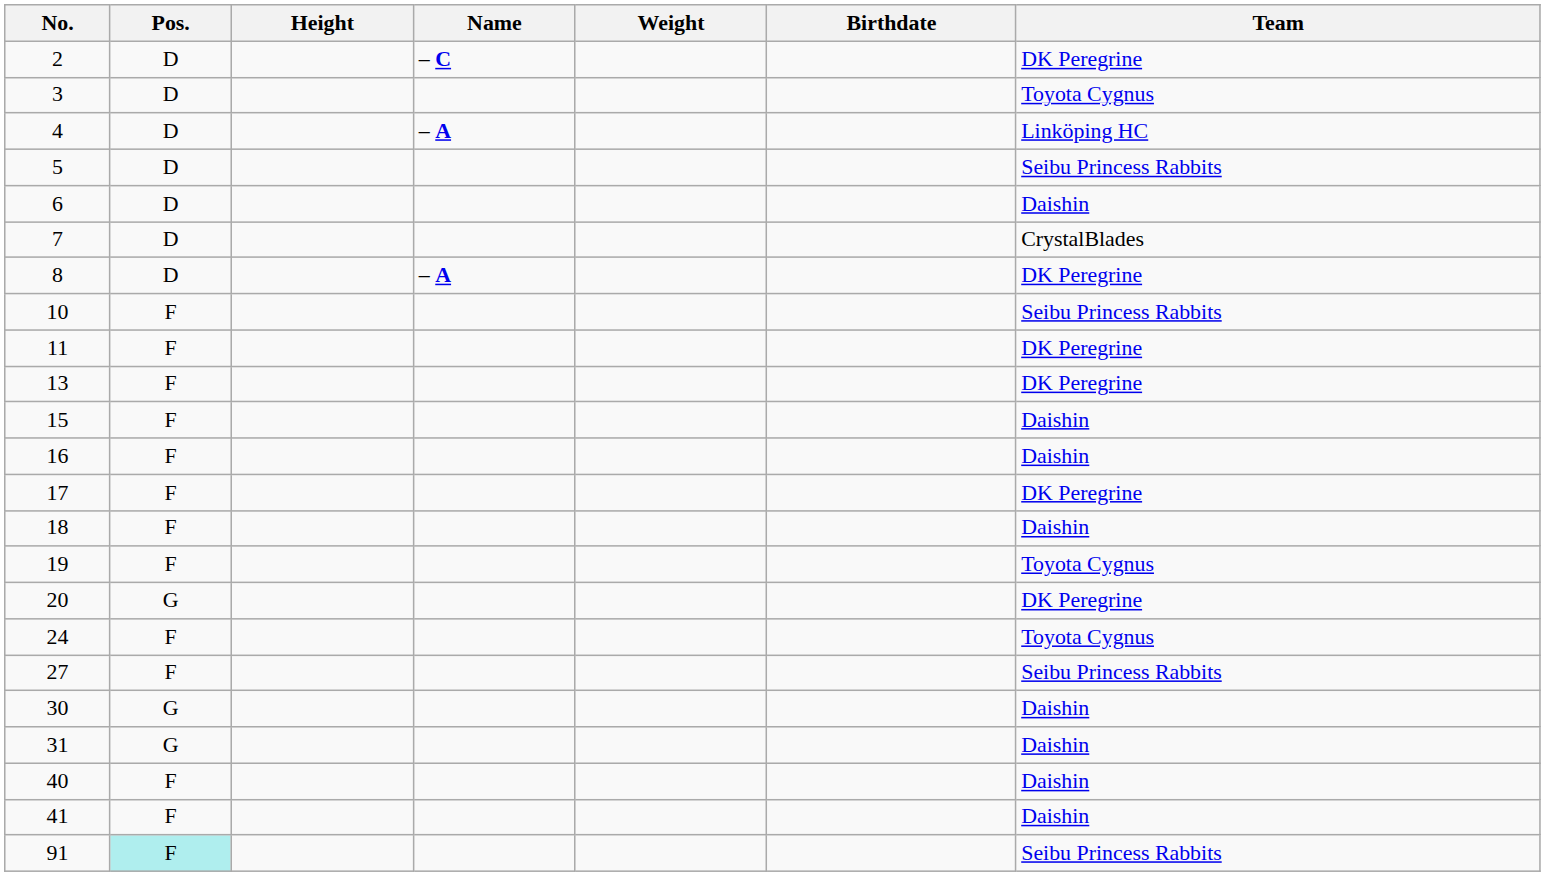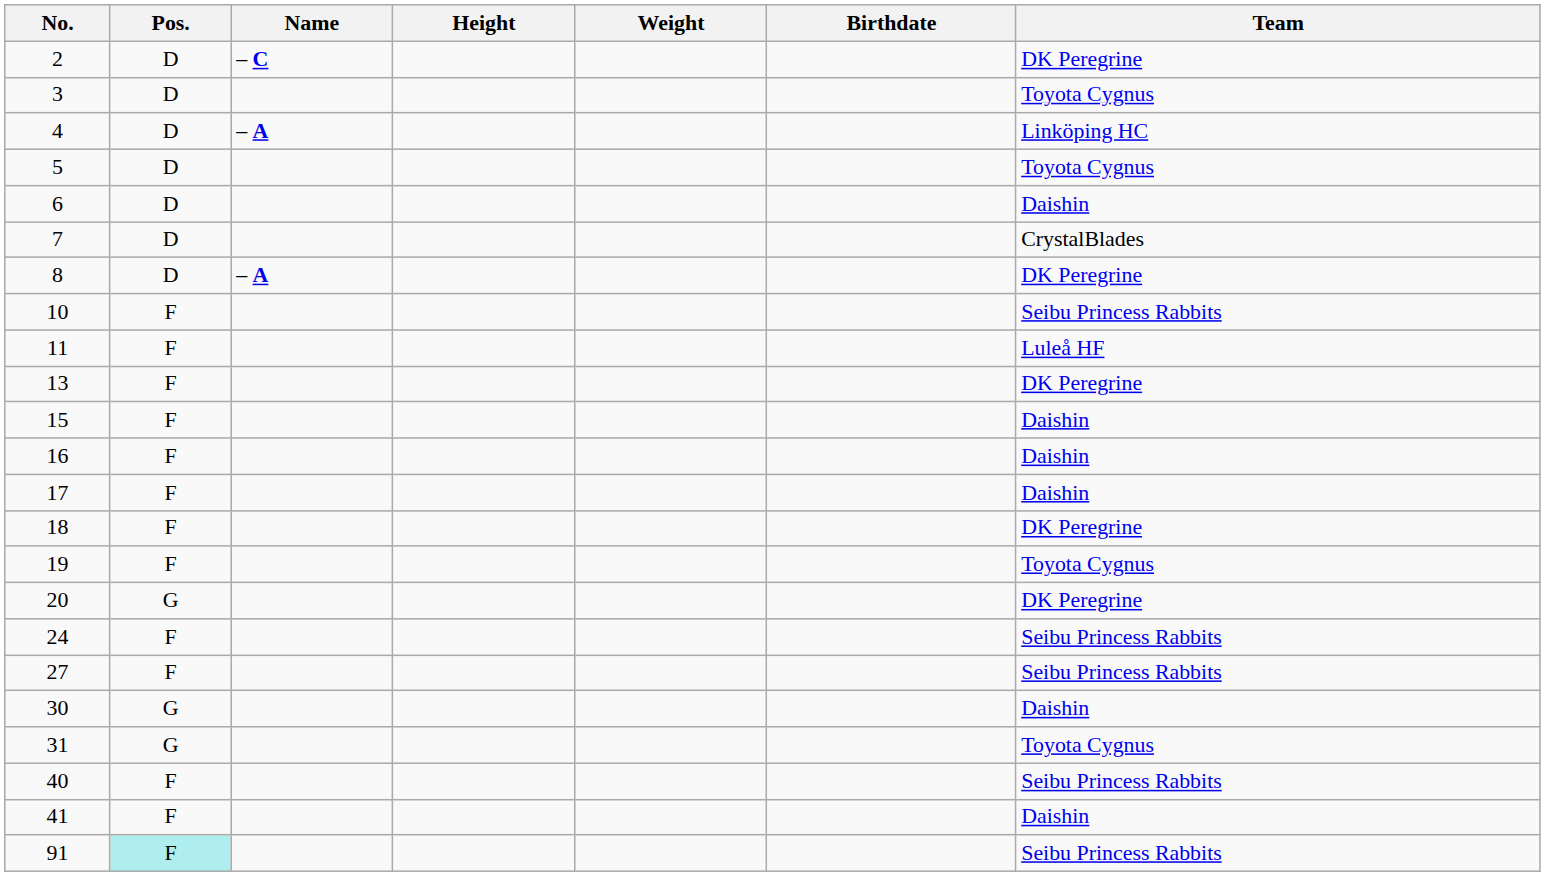 <table class="wikitable sortable" width="80%" style="font-size: 90%; text-align: center;">
 <tr>
 <th>No.</th>
 <th>Pos.</th>
+<th>Name</th>
 <th>Height</th>
-<th>Name</th>
 <th>Weight</th>
 <th>Birthdate</th>
 <th>Team</th>
 </tr>
 <tr>
 <td>2</td>
 <td>D</td>
+<td align="left"> – <a href='#'><strong>C</strong></a></td>
 <td></td>
-<td align="left"> – <a href='#'><strong>C</strong></a></td>
 <td></td>
 <td></td>
 <td align="left"> <a href='#'>DK Peregrine</a></td>
 </tr>
 <tr>
 <td>3</td>
 <td>D</td>
+<td align="left"></td>
 <td></td>
-<td align="left"></td>
 <td></td>
 <td></td>
 <td align="left"> <a href='#'>Toyota Cygnus</a></td>
 </tr>
 <tr>
 <td>4</td>
 <td>D</td>
+<td align="left"> – <a href='#'><strong>A</strong></a></td>
 <td></td>
-<td align="left"> – <a href='#'><strong>A</strong></a></td>
 <td></td>
 <td></td>
 <td align="left"> <a href='#'>Linköping HC</a></td>
 </tr>
 <tr>
 <td>5</td>
 <td>D</td>
-<td></td>
 <td align="left"></td>
 <td></td>
 <td></td>
-<td align="left"> <a href='#'>Seibu Princess Rabbits</a></td>
+<td></td>
+<td align="left"> <a href='#'>Toyota Cygnus</a></td>
 </tr>
 <tr>
 <td>6</td>
 <td>D</td>
+<td align="left"></td>
 <td></td>
-<td align="left"></td>
 <td></td>
 <td></td>
 <td align="left"> <a href='#'>Daishin</a></td>
 </tr>
 <tr>
 <td>7</td>
 <td>D</td>
+<td align="left"></td>
 <td></td>
-<td align="left"></td>
 <td></td>
 <td></td>
 <td align="left"> CrystalBlades</td>
 </tr>
 <tr>
 <td>8</td>
 <td>D</td>
+<td align="left"> – <a href='#'><strong>A</strong></a></td>
 <td></td>
-<td align="left"> – <a href='#'><strong>A</strong></a></td>
 <td></td>
 <td></td>
 <td align="left"> <a href='#'>DK Peregrine</a></td>
 </tr>
 <tr>
 <td>10</td>
 <td>F</td>
+<td align="left"></td>
 <td></td>
-<td align="left"></td>
 <td></td>
 <td></td>
 <td align="left"> <a href='#'>Seibu Princess Rabbits</a></td>
 </tr>
 <tr>
 <td>11</td>
 <td>F</td>
-<td></td>
 <td align="left"></td>
 <td></td>
 <td></td>
-<td align="left"> <a href='#'>DK Peregrine</a></td>
+<td></td>
+<td align="left"> <a href='#'>Luleå HF</a></td>
 </tr>
 <tr>
 <td>13</td>
 <td>F</td>
+<td align="left"></td>
 <td></td>
-<td align="left"></td>
 <td></td>
 <td></td>
 <td align="left"> <a href='#'>DK Peregrine</a></td>
 </tr>
 <tr>
 <td>15</td>
 <td>F</td>
+<td align="left"></td>
 <td></td>
-<td align="left"></td>
 <td></td>
 <td></td>
 <td align="left"> <a href='#'>Daishin</a></td>
 </tr>
 <tr>
 <td>16</td>
 <td>F</td>
+<td align="left"></td>
 <td></td>
-<td align="left"></td>
 <td></td>
 <td></td>
 <td align=left> <a href='#'>Daishin</a></td>
 </tr>
 <tr>
 <td>17</td>
 <td>F</td>
+<td align="left"></td>
 <td></td>
+<td></td>
+<td></td>
+<td align=left> <a href='#'>Daishin</a></td>
+</tr>
+<tr>
+<td>18</td>
+<td>F</td>
 <td align="left"></td>
+<td></td>
 <td></td>
 <td></td>
 <td align="left"> <a href='#'>DK Peregrine</a></td>
 </tr>
 <tr>
-<td>18</td>
+<td>19</td>
 <td>F</td>
-<td></td>
 <td align="left"></td>
 <td></td>
-<td></td>
-<td align="left"> <a href='#'>Daishin</a></td>
-</tr>
-<tr>
-<td>19</td>
-<td>F</td>
-<td></td>
-<td align="left"></td>
 <td></td>
 <td></td>
 <td style="text-align:left;"> <a href='#'>Toyota Cygnus</a></td>
 </tr>
 <tr>
 <td>20</td>
 <td>G</td>
+<td align="left"></td>
 <td></td>
-<td align="left"></td>
 <td></td>
 <td></td>
 <td align="left"> <a href='#'>DK Peregrine</a></td>
 </tr>
 <tr>
 <td>24</td>
 <td>F</td>
-<td></td>
 <td align="left"></td>
 <td></td>
 <td></td>
-<td align="left"> <a href='#'>Toyota Cygnus</a></td>
+<td></td>
+<td align="left"> <a href='#'>Seibu Princess Rabbits</a></td>
 </tr>
 <tr>
 <td>27</td>
 <td>F</td>
+<td align="left"></td>
 <td></td>
-<td align="left"></td>
 <td></td>
 <td></td>
 <td align="left"> <a href='#'>Seibu Princess Rabbits</a></td>
 </tr>
 <tr>
 <td>30</td>
 <td>G</td>
+<td align="left"></td>
 <td></td>
-<td align="left"></td>
 <td></td>
 <td></td>
 <td align="left"> <a href='#'>Daishin</a></td>
 </tr>
 <tr>
 <td>31</td>
 <td>G</td>
-<td></td>
 <td align="left"></td>
 <td></td>
 <td></td>
-<td align="left"> <a href='#'>Daishin</a></td>
+<td></td>
+<td align="left"> <a href='#'>Toyota Cygnus</a></td>
 </tr>
 <tr>
 <td>40</td>
 <td>F</td>
-<td></td>
 <td align="left"></td>
 <td></td>
 <td></td>
-<td align="left"> <a href='#'>Daishin</a></td>
+<td></td>
+<td align="left"> <a href='#'>Seibu Princess Rabbits</a></td>
 </tr>
 <tr>
 <td>41</td>
 <td>F</td>
+<td align="left"></td>
 <td></td>
-<td align="left"></td>
 <td></td>
 <td></td>
 <td align="left"> <a href='#'>Daishin</a></td>
 </tr>
 <tr>
 <td>91</td>
 <td style="background: paleturquoise;">F</td>
+<td align=left></td>
 <td></td>
-<td align=left></td>
 <td></td>
 <td></td>
 <td align="left"> <a href='#'>Seibu Princess Rabbits</a></td>
 </tr>
 </table>
